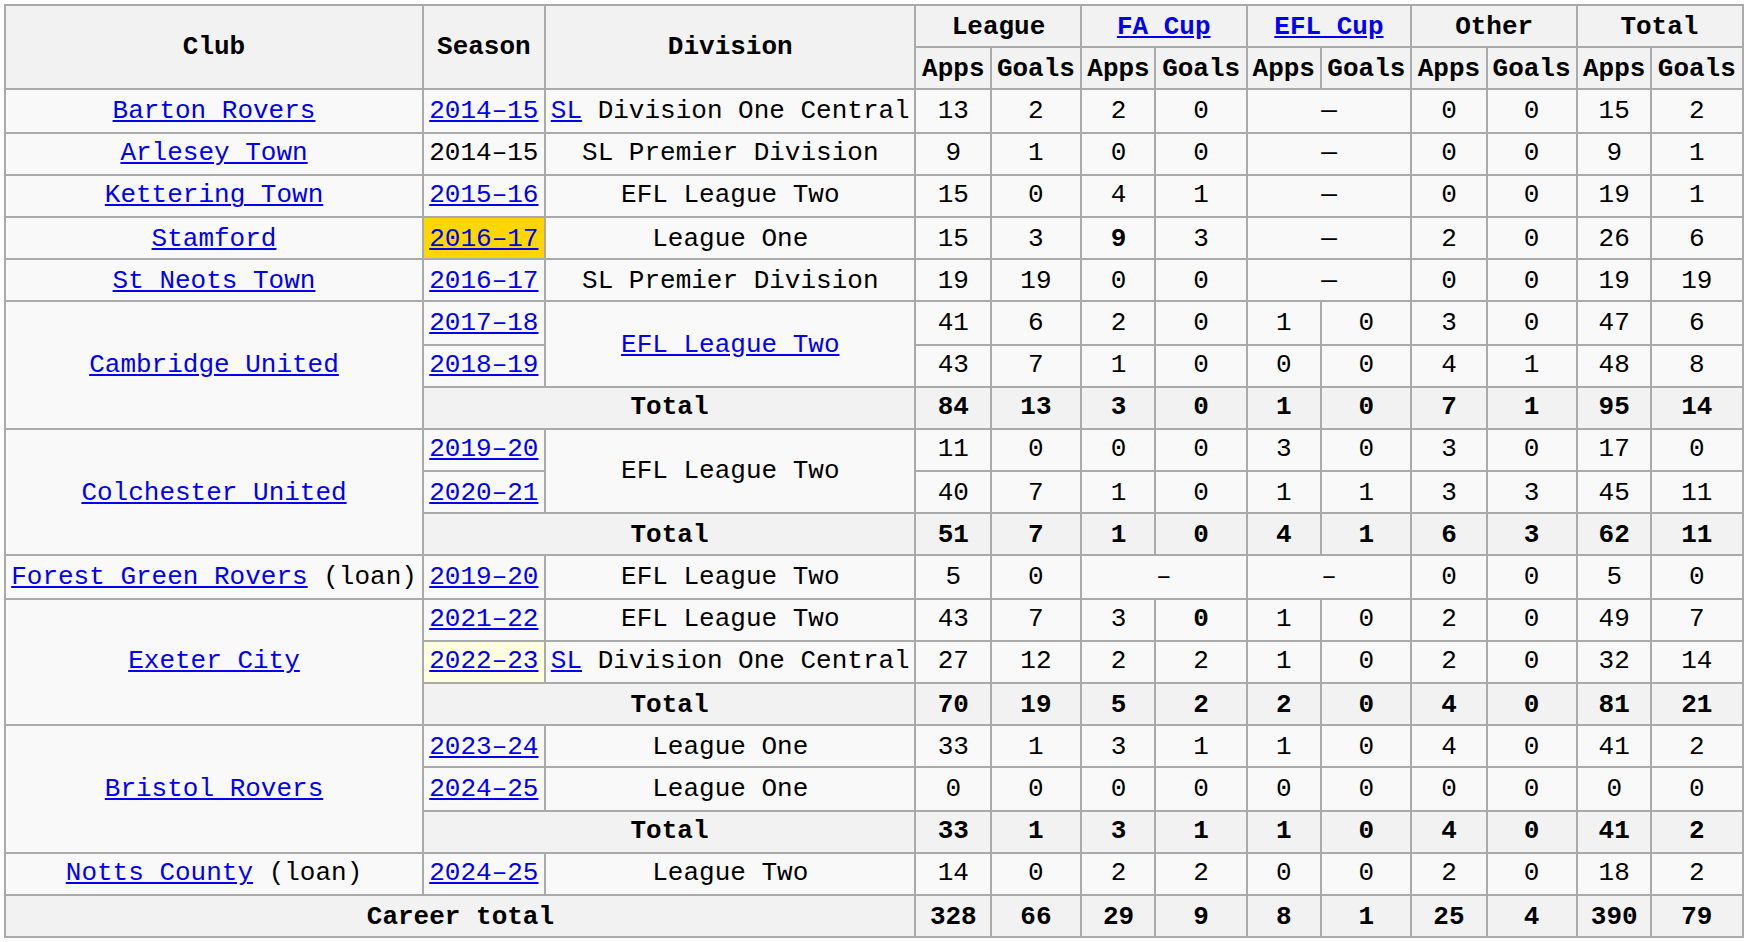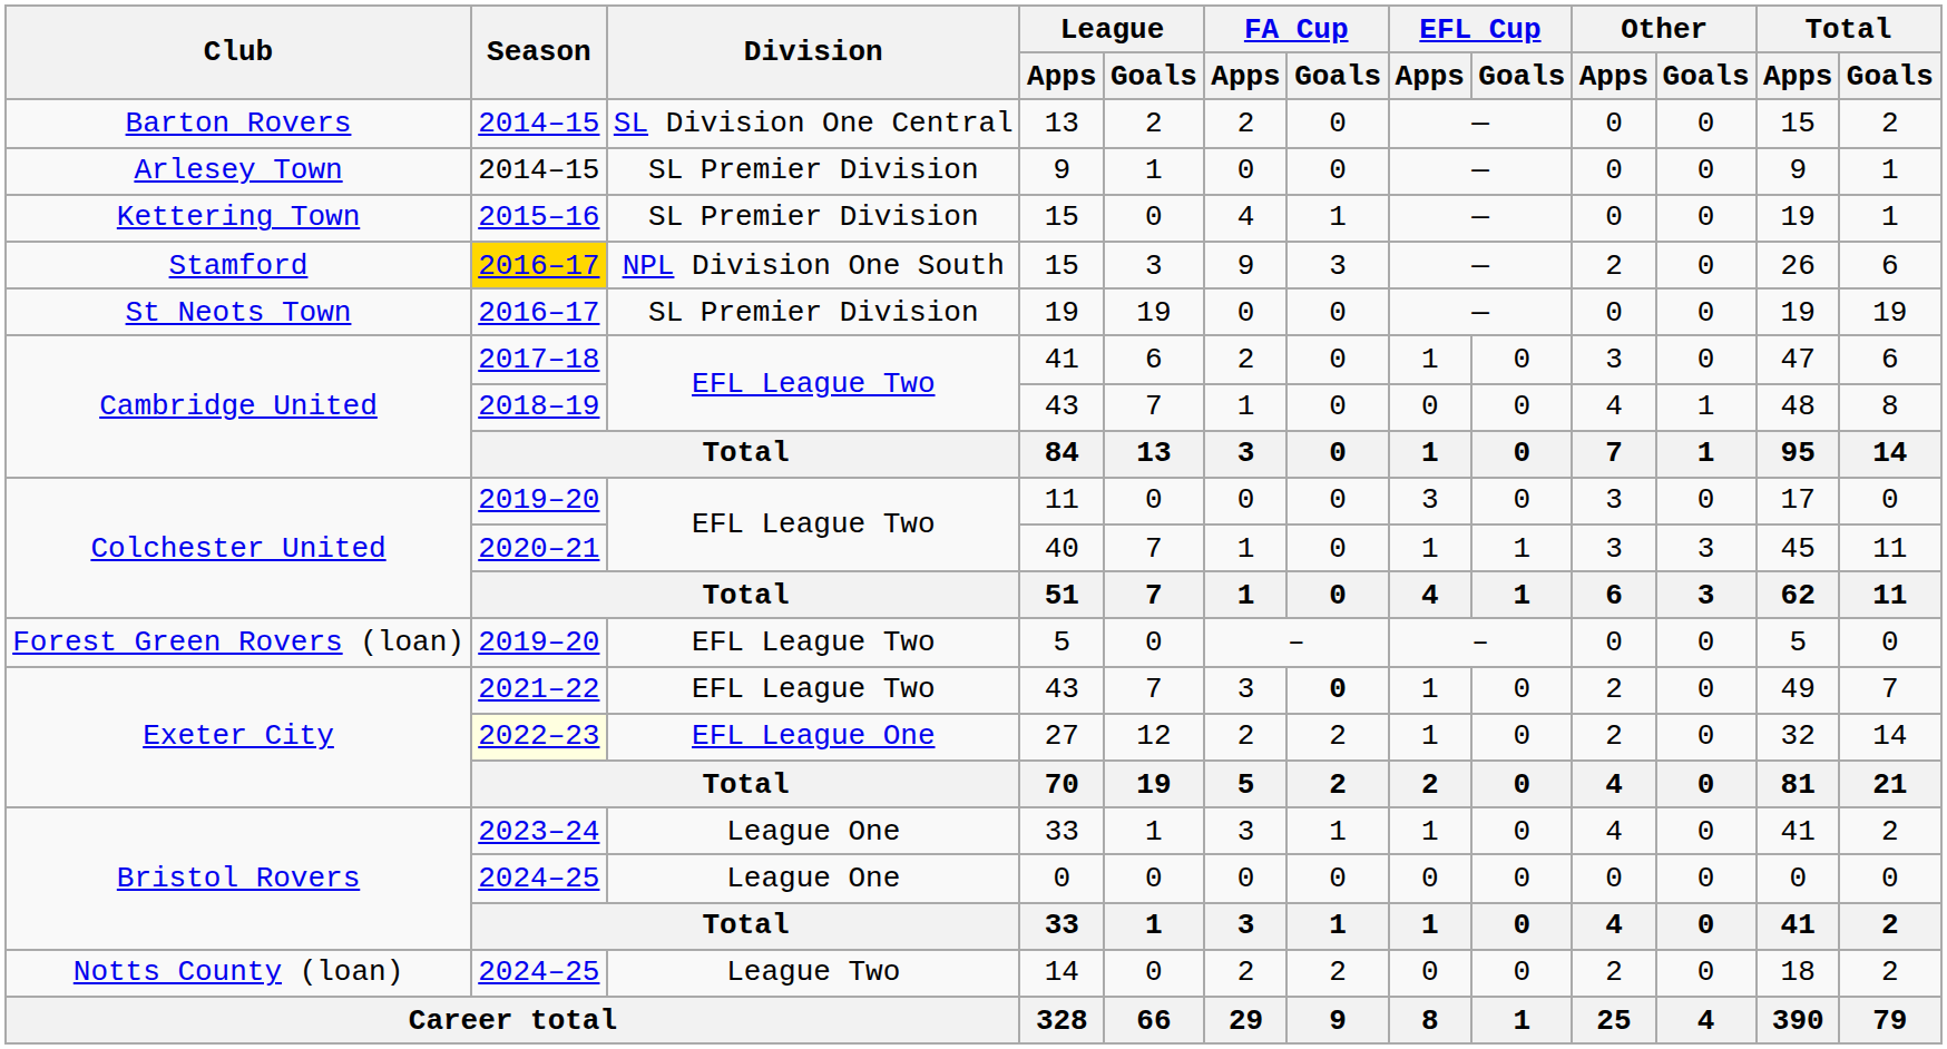 <table class="wikitable" style="text-align:center">
 <tr>
 <th rowspan="2">Club</th>
 <th rowspan="2">Season</th>
 <th rowspan="2">Division</th>
 <th colspan="2">League</th>
 <th colspan="2"><a href='#'>FA Cup</a></th>
 <th colspan="2"><a href='#'>EFL Cup</a></th>
 <th colspan="2">Other</th>
 <th colspan="2">Total</th>
 </tr>
 <tr>
 <th>Apps</th>
 <th>Goals</th>
 <th>Apps</th>
 <th>Goals</th>
 <th>Apps</th>
 <th>Goals</th>
 <th>Apps</th>
 <th>Goals</th>
 <th>Apps</th>
 <th>Goals</th>
 </tr>
 <tr>
 <td rowspan="1" valign="center"><a href='#'>Barton Rovers</a></td>
 <td><a href='#'>2014–15</a></td>
 <td><a href='#'>SL</a> Division One Central</td>
 <td>13</td>
 <td>2</td>
 <td>2</td>
 <td>0</td>
 <td colspan="2">—</td>
 <td>0</td>
 <td>0</td>
 <td>15</td>
 <td>2</td>
 </tr>
 <tr>
 <td rowspan="1" valign="center"><a href='#'>Arlesey Town</a></td>
 <td>2014–15</td>
 <td>SL Premier Division</td>
 <td>9</td>
 <td>1</td>
 <td>0</td>
 <td>0</td>
 <td colspan="2">—</td>
 <td>0</td>
 <td>0</td>
 <td>9</td>
 <td>1</td>
 </tr>
 <tr>
 <td rowspan="1" valign="center"><a href='#'>Kettering Town</a></td>
 <td><a href='#'>2015–16</a></td>
-<td>EFL League Two</td>
+<td>SL Premier Division</td>
 <td>15</td>
 <td>0</td>
 <td>4</td>
 <td>1</td>
 <td colspan="2">—</td>
 <td>0</td>
 <td>0</td>
 <td>19</td>
 <td>1</td>
 </tr>
 <tr>
 <td rowspan="1" valign="center"><a href='#'>Stamford</a></td>
 <td style="background: gold;"><a href='#'>2016–17</a></td>
-<td>League One</td>
+<td><a href='#'>NPL</a> Division One South</td>
 <td>15</td>
 <td>3</td>
-<td><strong>9</strong></td>
+<td>9</td>
 <td>3</td>
 <td colspan="2">—</td>
 <td>2</td>
 <td>0</td>
 <td>26</td>
 <td>6</td>
 </tr>
 <tr>
 <td rowspan="1" valign="center"><a href='#'>St Neots Town</a></td>
 <td><a href='#'>2016–17</a></td>
 <td>SL Premier Division</td>
 <td>19</td>
 <td>19</td>
 <td>0</td>
 <td>0</td>
 <td colspan="2">—</td>
 <td>0</td>
 <td>0</td>
 <td>19</td>
 <td>19</td>
 </tr>
 <tr>
 <td rowspan="3" valign="center"><a href='#'>Cambridge United</a></td>
 <td><a href='#'>2017–18</a></td>
 <td rowspan=2><a href='#'>EFL League Two</a></td>
 <td>41</td>
 <td>6</td>
 <td>2</td>
 <td>0</td>
 <td>1</td>
 <td>0</td>
 <td>3</td>
 <td>0</td>
 <td>47</td>
 <td>6</td>
 </tr>
 <tr>
 <td><a href='#'>2018–19</a></td>
 <td>43</td>
 <td>7</td>
 <td>1</td>
 <td>0</td>
 <td>0</td>
 <td>0</td>
 <td>4</td>
 <td>1</td>
 <td>48</td>
 <td>8</td>
 </tr>
 <tr>
 <th colspan="2">Total</th>
 <th>84</th>
 <th>13</th>
 <th>3</th>
 <th>0</th>
 <th>1</th>
 <th>0</th>
 <th>7</th>
 <th>1</th>
 <th>95</th>
 <th>14</th>
 </tr>
 <tr>
 <td rowspan=3><a href='#'>Colchester United</a></td>
 <td><a href='#'>2019–20</a></td>
 <td rowspan=2>EFL League Two</td>
 <td>11</td>
 <td>0</td>
 <td>0</td>
 <td>0</td>
 <td>3</td>
 <td>0</td>
 <td>3</td>
 <td>0</td>
 <td>17</td>
 <td>0</td>
 </tr>
 <tr>
 <td><a href='#'>2020–21</a></td>
 <td>40</td>
 <td>7</td>
 <td>1</td>
 <td>0</td>
 <td>1</td>
 <td>1</td>
 <td>3</td>
 <td>3</td>
 <td>45</td>
 <td>11</td>
 </tr>
 <tr>
 <th colspan="2">Total</th>
 <th>51</th>
 <th>7</th>
 <th>1</th>
 <th>0</th>
 <th>4</th>
 <th>1</th>
 <th>6</th>
 <th>3</th>
 <th>62</th>
 <th>11</th>
 </tr>
 <tr>
 <td rowspan=1><a href='#'>Forest Green Rovers</a> (loan)</td>
 <td><a href='#'>2019–20</a></td>
 <td>EFL League Two</td>
 <td>5</td>
 <td>0</td>
 <td colspan=2>–</td>
 <td colspan=2>–</td>
 <td>0</td>
 <td>0</td>
 <td>5</td>
 <td>0</td>
 </tr>
 <tr>
 <td rowspan=3><a href='#'>Exeter City</a></td>
 <td><a href='#'>2021–22</a></td>
 <td>EFL League Two</td>
 <td>43</td>
 <td>7</td>
 <td>3</td>
 <td><strong>0</strong></td>
 <td>1</td>
 <td>0</td>
 <td>2</td>
 <td>0</td>
 <td>49</td>
 <td>7</td>
 </tr>
 <tr>
 <td style="background: lightyellow;"><a href='#'>2022–23</a></td>
-<td><a href='#'>SL</a> Division One Central</td>
+<td><a href='#'>EFL League One</a></td>
 <td>27</td>
 <td>12</td>
 <td>2</td>
 <td>2</td>
 <td>1</td>
 <td>0</td>
 <td>2</td>
 <td>0</td>
 <td>32</td>
 <td>14</td>
 </tr>
 <tr>
 <th colspan="2">Total</th>
 <th>70</th>
 <th>19</th>
 <th>5</th>
 <th>2</th>
 <th>2</th>
 <th>0</th>
 <th>4</th>
 <th>0</th>
 <th>81</th>
 <th>21</th>
 </tr>
 <tr>
 <td rowspan="3"><a href='#'>Bristol Rovers</a></td>
 <td><a href='#'>2023–24</a></td>
 <td>League One</td>
 <td>33</td>
 <td>1</td>
 <td>3</td>
 <td>1</td>
 <td>1</td>
 <td>0</td>
 <td>4</td>
 <td>0</td>
 <td>41</td>
 <td>2</td>
 </tr>
 <tr>
 <td><a href='#'>2024–25</a></td>
 <td>League One</td>
 <td>0</td>
 <td>0</td>
 <td>0</td>
 <td>0</td>
 <td>0</td>
 <td>0</td>
 <td>0</td>
 <td>0</td>
 <td>0</td>
 <td>0</td>
 </tr>
 <tr>
 <th colspan="2">Total</th>
 <th>33</th>
 <th>1</th>
 <th>3</th>
 <th>1</th>
 <th>1</th>
 <th>0</th>
 <th>4</th>
 <th>0</th>
 <th>41</th>
 <th>2</th>
 </tr>
 <tr>
 <td><a href='#'>Notts County</a> (loan)</td>
 <td><a href='#'>2024–25</a></td>
 <td>League Two</td>
 <td>14</td>
 <td>0</td>
 <td>2</td>
 <td>2</td>
 <td>0</td>
 <td>0</td>
 <td>2</td>
 <td>0</td>
 <td>18</td>
 <td>2</td>
 </tr>
 <tr>
 <th colspan="3">Career total</th>
 <th>328</th>
 <th>66</th>
 <th>29</th>
 <th>9</th>
 <th>8</th>
 <th>1</th>
 <th>25</th>
 <th>4</th>
 <th>390</th>
 <th>79</th>
 </tr>
 </table>
